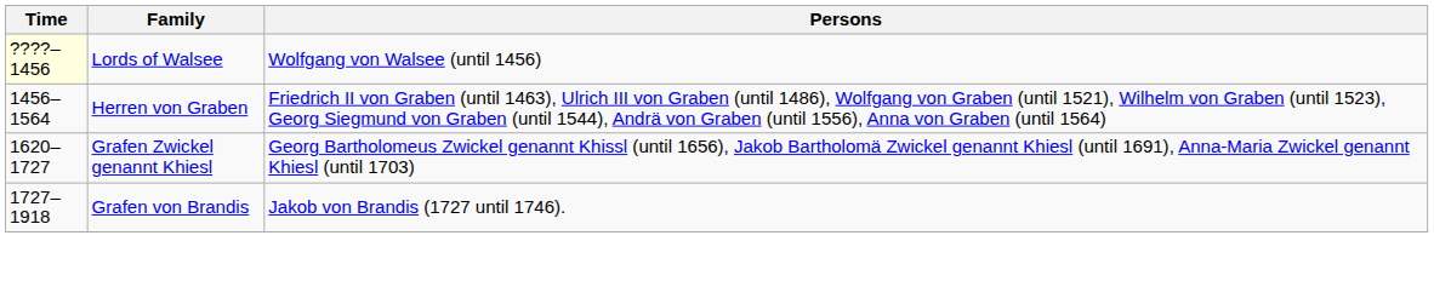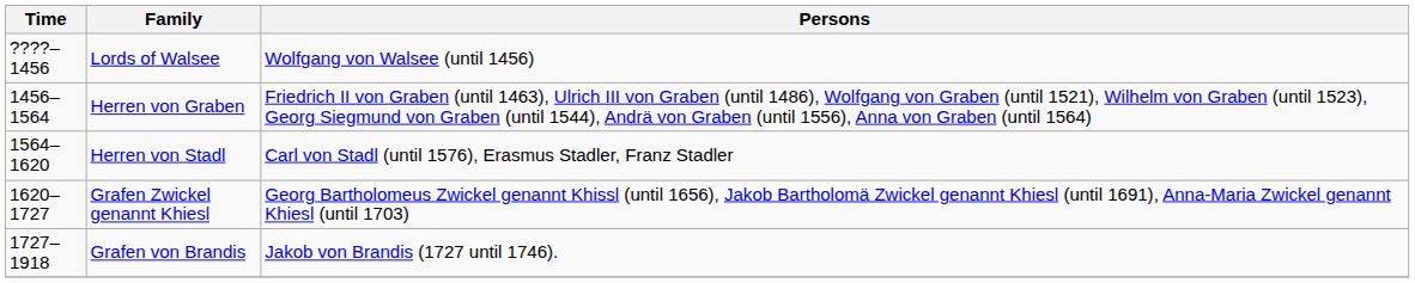 <table class="wikitable">
 <tr>
 <th>Time</th>
 <th>Family</th>
 <th>Persons</th>
 </tr>
 <tr>
-<td style="background: lightyellow;">????–1456</td>
+<td>????–1456</td>
 <td><a href='#'>Lords of Walsee</a></td>
 <td><a href='#'>Wolfgang von Walsee</a> (until 1456)</td>
 </tr>
 <tr>
 <td>1456–1564</td>
 <td><a href='#'>Herren von Graben</a></td>
 <td><a href='#'>Friedrich II von Graben</a> (until 1463), <a href='#'>Ulrich III von Graben</a> (until 1486), <a href='#'>Wolfgang von Graben</a> (until 1521), <a href='#'>Wilhelm von Graben</a> (until 1523), <a href='#'>Georg Siegmund von Graben</a> (until 1544), <a href='#'>Andrä von Graben</a> (until 1556), <a href='#'>Anna von Graben</a> (until 1564)</td>
+</tr>
+<tr>
+<td>1564–1620</td>
+<td><a href='#'>Herren von Stadl</a></td>
+<td><a href='#'>Carl von Stadl</a> (until 1576), Erasmus Stadler, Franz Stadler</td>
 </tr>
 <tr>
 <td>1620–1727</td>
 <td><a href='#'>Grafen Zwickel genannt Khiesl</a></td>
 <td><a href='#'>Georg Bartholomeus Zwickel genannt Khissl</a> (until 1656), <a href='#'>Jakob Bartholomä Zwickel genannt Khiesl</a> (until 1691), <a href='#'>Anna-Maria Zwickel genannt Khiesl</a> (until 1703)</td>
 </tr>
 <tr>
 <td>1727–1918</td>
 <td><a href='#'>Grafen von Brandis</a></td>
 <td><a href='#'>Jakob von Brandis</a> (1727 until 1746).</td>
 </tr>
 <tr>
 </tr>
 </table>
